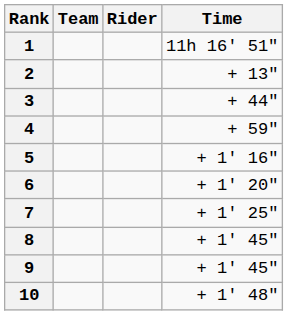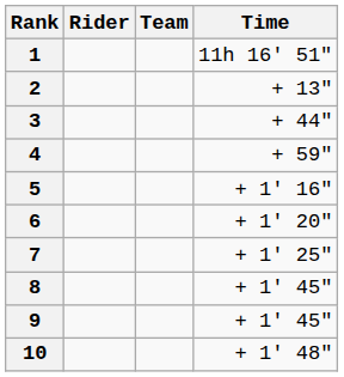 <table class="wikitable" margin-bottom:0;">
 <tr>
 <th scope="col">Rank</th>
+<th scope="col">Rider</th>
 <th scope="col">Team</th>
-<th scope="col">Rider</th>
 <th scope="col">Time</th>
 </tr>
 <tr>
 <th scope="row">1</th>
+<td> </td>
 <td></td>
-<td> </td>
 <td align="right">11h 16' 51"</td>
 </tr>
 <tr>
 <th scope="row">2</th>
+<td> </td>
 <td></td>
-<td> </td>
 <td align="right">+ 13"</td>
 </tr>
 <tr>
 <th scope="row">3</th>
 <td></td>
 <td></td>
 <td align="right">+ 44"</td>
 </tr>
 <tr>
 <th scope="row">4</th>
 <td></td>
 <td></td>
 <td align="right">+ 59"</td>
 </tr>
 <tr>
 <th scope="row">5</th>
 <td></td>
 <td></td>
 <td align="right">+ 1' 16"</td>
 </tr>
 <tr>
 <th scope="row">6</th>
 <td></td>
 <td></td>
 <td align="right">+ 1' 20"</td>
 </tr>
 <tr>
 <th scope="row">7</th>
 <td></td>
 <td></td>
 <td align="right">+ 1' 25"</td>
 </tr>
 <tr>
 <th scope="row">8</th>
 <td></td>
 <td></td>
 <td align="right">+ 1' 45"</td>
 </tr>
 <tr>
 <th scope="row">9</th>
 <td></td>
 <td></td>
 <td align="right">+ 1' 45"</td>
 </tr>
 <tr>
 <th scope="row">10</th>
 <td></td>
 <td></td>
 <td align="right">+ 1' 48"</td>
 </tr>
 </table>
